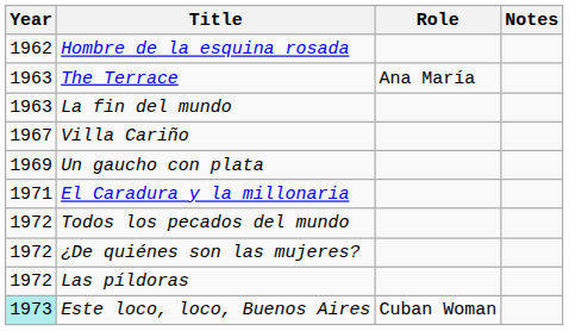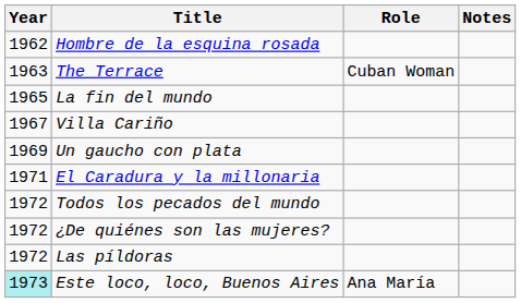 <table class="wikitable">
 <tr>
 <th>Year</th>
 <th>Title</th>
 <th>Role</th>
 <th>Notes</th>
 </tr>
 <tr>
 <td>1962</td>
 <td><em><a href='#'>Hombre de la esquina rosada</a></em></td>
 <td></td>
 <td></td>
 </tr>
 <tr>
 <td>1963</td>
 <td><em><a href='#'>The Terrace</a></em></td>
-<td>Ana María</td>
+<td>Cuban Woman</td>
 <td></td>
 </tr>
 <tr>
-<td>1963</td>
+<td>1965</td>
 <td><em>La fin del mundo</em></td>
 <td></td>
 <td></td>
 </tr>
 <tr>
 <td>1967</td>
 <td><em>Villa Cariño</em></td>
 <td></td>
 <td></td>
 </tr>
 <tr>
 <td>1969</td>
 <td><em>Un gaucho con plata</em></td>
 <td></td>
 <td></td>
 </tr>
 <tr>
 <td>1971</td>
 <td><em><a href='#'>El Caradura y la millonaria</a></em></td>
 <td></td>
 <td></td>
 </tr>
 <tr>
 <td>1972</td>
 <td><em>Todos los pecados del mundo</em></td>
 <td></td>
 <td></td>
 </tr>
 <tr>
 <td>1972</td>
 <td><em>¿De quiénes son las mujeres?</em></td>
 <td></td>
 <td></td>
 </tr>
 <tr>
 <td>1972</td>
 <td><em>Las píldoras</em></td>
 <td></td>
 <td></td>
 </tr>
 <tr>
 <td style="background: paleturquoise;">1973</td>
 <td><em>Este loco, loco, Buenos Aires</em></td>
-<td>Cuban Woman</td>
+<td>Ana María</td>
 <td></td>
 </tr>
 </table>
